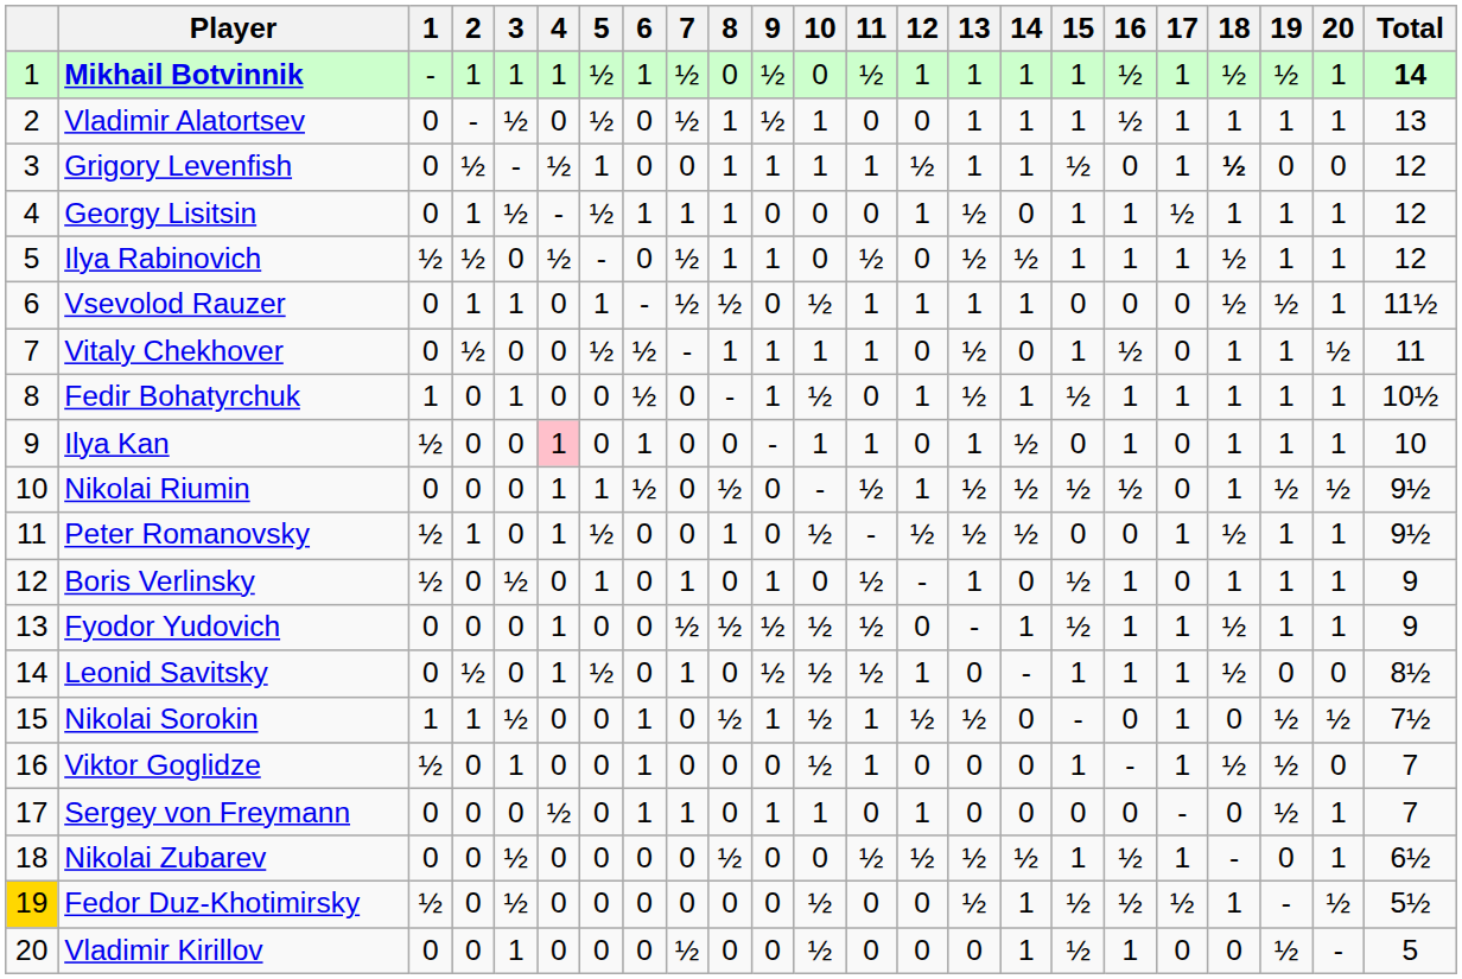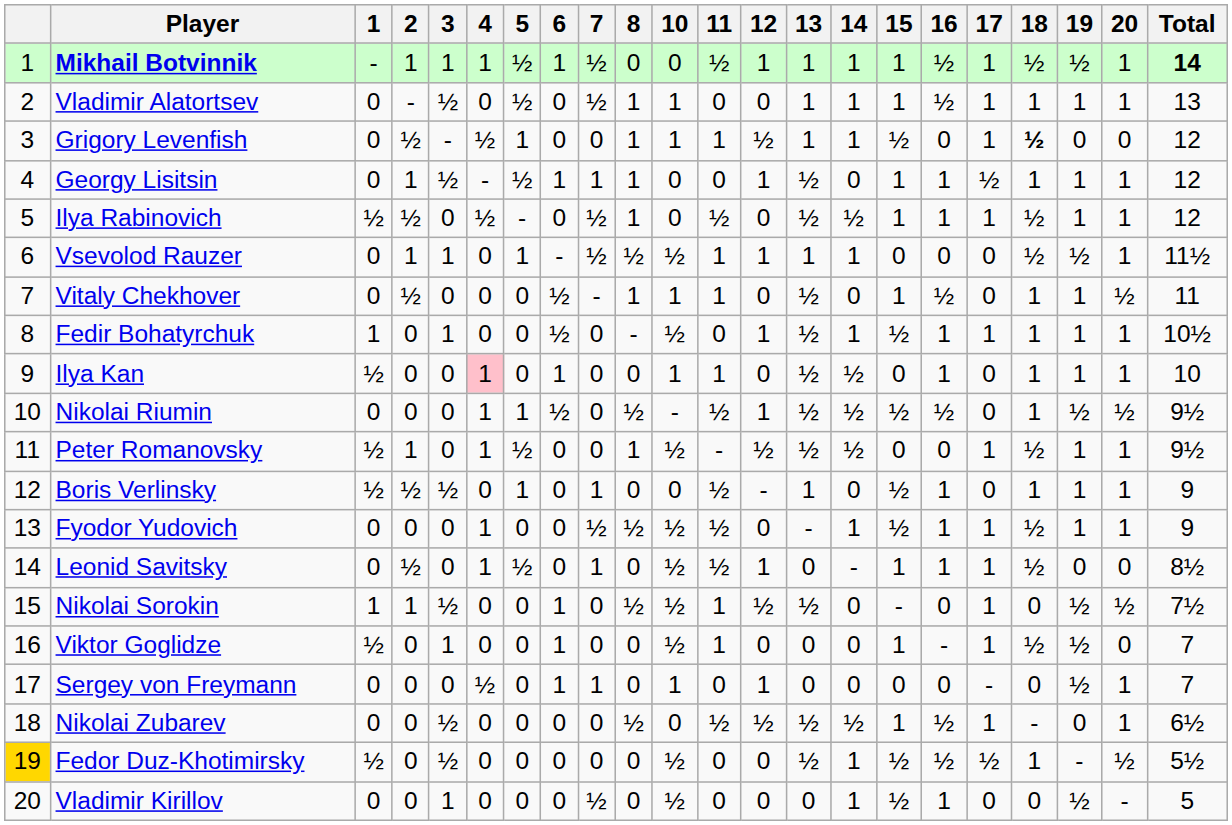 <table class="wikitable" border="1" width="800px">
 <tr>
 <th></th>
 <th>Player</th>
 <th>1</th>
 <th>2</th>
 <th>3</th>
 <th>4</th>
 <th>5</th>
 <th>6</th>
 <th>7</th>
 <th>8</th>
-<th>9</th>
 <th>10</th>
 <th>11</th>
 <th>12</th>
 <th>13</th>
 <th>14</th>
 <th>15</th>
 <th>16</th>
 <th>17</th>
 <th>18</th>
 <th>19</th>
 <th>20</th>
 <th>Total</th>
 </tr>
 <tr align=center style="background:#ccffcc;">
 <td>1</td>
 <td align=left> <strong><a href='#'>Mikhail Botvinnik</a></strong></td>
 <td>-</td>
 <td>1</td>
 <td>1</td>
 <td>1</td>
 <td>½</td>
 <td>1</td>
 <td>½</td>
 <td>0</td>
-<td>½</td>
 <td>0</td>
 <td>½</td>
 <td>1</td>
 <td>1</td>
 <td>1</td>
 <td>1</td>
 <td>½</td>
 <td>1</td>
 <td>½</td>
 <td>½</td>
 <td>1</td>
 <td align=center><strong>14</strong></td>
 </tr>
 <tr align=center>
 <td>2</td>
 <td align=left> <a href='#'>Vladimir Alatortsev</a></td>
 <td>0</td>
 <td>-</td>
 <td>½</td>
 <td>0</td>
 <td>½</td>
 <td>0</td>
 <td>½</td>
 <td>1</td>
-<td>½</td>
 <td>1</td>
 <td>0</td>
 <td>0</td>
 <td>1</td>
 <td>1</td>
 <td>1</td>
 <td>½</td>
 <td>1</td>
 <td>1</td>
 <td>1</td>
 <td>1</td>
 <td align=center>13</td>
 </tr>
 <tr align=center>
 <td>3</td>
 <td align=left> <a href='#'>Grigory Levenfish</a></td>
 <td>0</td>
 <td>½</td>
 <td>-</td>
 <td>½</td>
 <td>1</td>
 <td>0</td>
 <td>0</td>
-<td>1</td>
 <td>1</td>
 <td>1</td>
 <td>1</td>
 <td>½</td>
 <td>1</td>
 <td>1</td>
 <td>½</td>
 <td>0</td>
 <td>1</td>
 <td><strong>½</strong></td>
 <td>0</td>
 <td>0</td>
 <td align=center>12</td>
 </tr>
 <tr align=center>
 <td>4</td>
 <td align=left> <a href='#'>Georgy Lisitsin</a></td>
 <td>0</td>
 <td>1</td>
 <td>½</td>
 <td>-</td>
 <td>½</td>
 <td>1</td>
 <td>1</td>
 <td>1</td>
 <td>0</td>
 <td>0</td>
-<td>0</td>
 <td>1</td>
 <td>½</td>
 <td>0</td>
 <td>1</td>
 <td>1</td>
 <td>½</td>
 <td>1</td>
 <td>1</td>
 <td>1</td>
 <td align=center>12</td>
 </tr>
 <tr align=center>
 <td>5</td>
 <td align=left> <a href='#'>Ilya Rabinovich</a></td>
 <td>½</td>
 <td>½</td>
 <td>0</td>
 <td>½</td>
 <td>-</td>
 <td>0</td>
 <td>½</td>
-<td>1</td>
 <td>1</td>
 <td>0</td>
 <td>½</td>
 <td>0</td>
 <td>½</td>
 <td>½</td>
 <td>1</td>
 <td>1</td>
 <td>1</td>
 <td>½</td>
 <td>1</td>
 <td>1</td>
 <td align=center>12</td>
 </tr>
 <tr align=center>
 <td>6</td>
 <td align=left> <a href='#'>Vsevolod Rauzer</a></td>
 <td>0</td>
 <td>1</td>
 <td>1</td>
 <td>0</td>
 <td>1</td>
 <td>-</td>
 <td>½</td>
 <td>½</td>
-<td>0</td>
 <td>½</td>
 <td>1</td>
 <td>1</td>
 <td>1</td>
 <td>1</td>
 <td>0</td>
 <td>0</td>
 <td>0</td>
 <td>½</td>
 <td>½</td>
 <td>1</td>
 <td align=center>11½</td>
 </tr>
 <tr align=center>
 <td>7</td>
 <td align=left> <a href='#'>Vitaly Chekhover</a></td>
 <td>0</td>
 <td>½</td>
 <td>0</td>
 <td>0</td>
-<td>½</td>
+<td>0</td>
 <td>½</td>
 <td>-</td>
-<td>1</td>
 <td>1</td>
 <td>1</td>
 <td>1</td>
 <td>0</td>
 <td>½</td>
 <td>0</td>
 <td>1</td>
 <td>½</td>
 <td>0</td>
 <td>1</td>
 <td>1</td>
 <td>½</td>
 <td align=center>11</td>
 </tr>
 <tr align=center>
 <td>8</td>
 <td align=left> <a href='#'>Fedir Bohatyrchuk</a></td>
 <td>1</td>
 <td>0</td>
 <td>1</td>
 <td>0</td>
 <td>0</td>
 <td>½</td>
 <td>0</td>
 <td>-</td>
-<td>1</td>
 <td>½</td>
 <td>0</td>
 <td>1</td>
 <td>½</td>
 <td>1</td>
 <td>½</td>
 <td>1</td>
 <td>1</td>
 <td>1</td>
 <td>1</td>
 <td>1</td>
 <td align=center>10½</td>
 </tr>
 <tr align=center>
 <td>9</td>
 <td align=left> <a href='#'>Ilya Kan</a></td>
 <td>½</td>
 <td>0</td>
 <td>0</td>
 <td style="background: pink;">1</td>
 <td>0</td>
 <td>1</td>
 <td>0</td>
 <td>0</td>
-<td>-</td>
 <td>1</td>
 <td>1</td>
 <td>0</td>
-<td>1</td>
+<td>½</td>
 <td>½</td>
 <td>0</td>
 <td>1</td>
 <td>0</td>
 <td>1</td>
 <td>1</td>
 <td>1</td>
 <td align=center>10</td>
 </tr>
 <tr align=center>
 <td>10</td>
 <td align=left> <a href='#'>Nikolai Riumin</a></td>
 <td>0</td>
 <td>0</td>
 <td>0</td>
 <td>1</td>
 <td>1</td>
 <td>½</td>
 <td>0</td>
 <td>½</td>
-<td>0</td>
 <td>-</td>
 <td>½</td>
 <td>1</td>
 <td>½</td>
 <td>½</td>
 <td>½</td>
 <td>½</td>
 <td>0</td>
 <td>1</td>
 <td>½</td>
 <td>½</td>
 <td align=center>9½</td>
 </tr>
 <tr align=center>
 <td>11</td>
 <td align=left> <a href='#'>Peter Romanovsky</a></td>
 <td>½</td>
 <td>1</td>
 <td>0</td>
 <td>1</td>
 <td>½</td>
 <td>0</td>
 <td>0</td>
 <td>1</td>
-<td>0</td>
 <td>½</td>
 <td>-</td>
 <td>½</td>
 <td>½</td>
 <td>½</td>
 <td>0</td>
 <td>0</td>
 <td>1</td>
 <td>½</td>
 <td>1</td>
 <td>1</td>
 <td align=center>9½</td>
 </tr>
 <tr align=center>
 <td>12</td>
 <td align=left> <a href='#'>Boris Verlinsky</a></td>
 <td>½</td>
-<td>0</td>
+<td>½</td>
 <td>½</td>
 <td>0</td>
 <td>1</td>
 <td>0</td>
 <td>1</td>
 <td>0</td>
-<td>1</td>
 <td>0</td>
 <td>½</td>
 <td>-</td>
 <td>1</td>
 <td>0</td>
 <td>½</td>
 <td>1</td>
 <td>0</td>
 <td>1</td>
 <td>1</td>
 <td>1</td>
 <td align=center>9</td>
 </tr>
 <tr align=center>
 <td>13</td>
 <td align=left> <a href='#'>Fyodor Yudovich</a></td>
 <td>0</td>
 <td>0</td>
 <td>0</td>
 <td>1</td>
 <td>0</td>
 <td>0</td>
-<td>½</td>
 <td>½</td>
 <td>½</td>
 <td>½</td>
 <td>½</td>
 <td>0</td>
 <td>-</td>
 <td>1</td>
 <td>½</td>
 <td>1</td>
 <td>1</td>
 <td>½</td>
 <td>1</td>
 <td>1</td>
 <td align=center>9</td>
 </tr>
 <tr align=center>
 <td>14</td>
 <td align=left> <a href='#'>Leonid Savitsky</a></td>
 <td>0</td>
 <td>½</td>
 <td>0</td>
 <td>1</td>
 <td>½</td>
 <td>0</td>
 <td>1</td>
 <td>0</td>
 <td>½</td>
 <td>½</td>
-<td>½</td>
 <td>1</td>
 <td>0</td>
 <td>-</td>
 <td>1</td>
 <td>1</td>
 <td>1</td>
 <td>½</td>
 <td>0</td>
 <td>0</td>
 <td align=center>8½</td>
 </tr>
 <tr align=center>
 <td>15</td>
 <td align=left> <a href='#'>Nikolai Sorokin</a></td>
 <td>1</td>
 <td>1</td>
 <td>½</td>
 <td>0</td>
 <td>0</td>
 <td>1</td>
 <td>0</td>
 <td>½</td>
-<td>1</td>
 <td>½</td>
 <td>1</td>
 <td>½</td>
 <td>½</td>
 <td>0</td>
 <td>-</td>
 <td>0</td>
 <td>1</td>
 <td>0</td>
 <td>½</td>
 <td>½</td>
 <td align=center>7½</td>
 </tr>
 <tr align=center>
 <td>16</td>
 <td align=left> <a href='#'>Viktor Goglidze</a></td>
 <td>½</td>
 <td>0</td>
 <td>1</td>
 <td>0</td>
 <td>0</td>
 <td>1</td>
-<td>0</td>
 <td>0</td>
 <td>0</td>
 <td>½</td>
 <td>1</td>
 <td>0</td>
 <td>0</td>
 <td>0</td>
 <td>1</td>
 <td>-</td>
 <td>1</td>
 <td>½</td>
 <td>½</td>
 <td>0</td>
 <td align=center>7</td>
 </tr>
 <tr align=center>
 <td>17</td>
 <td align=left> <a href='#'>Sergey von Freymann</a></td>
 <td>0</td>
 <td>0</td>
 <td>0</td>
 <td>½</td>
 <td>0</td>
 <td>1</td>
 <td>1</td>
 <td>0</td>
 <td>1</td>
-<td>1</td>
 <td>0</td>
 <td>1</td>
 <td>0</td>
 <td>0</td>
 <td>0</td>
 <td>0</td>
 <td>-</td>
 <td>0</td>
 <td>½</td>
 <td>1</td>
 <td align=center>7</td>
 </tr>
 <tr align=center>
 <td>18</td>
 <td align=left> <a href='#'>Nikolai Zubarev</a></td>
 <td>0</td>
 <td>0</td>
 <td>½</td>
 <td>0</td>
 <td>0</td>
 <td>0</td>
 <td>0</td>
 <td>½</td>
 <td>0</td>
-<td>0</td>
 <td>½</td>
 <td>½</td>
 <td>½</td>
 <td>½</td>
 <td>1</td>
 <td>½</td>
 <td>1</td>
 <td>-</td>
 <td>0</td>
 <td>1</td>
 <td align=center>6½</td>
 </tr>
 <tr align=center>
 <td style="background: gold;">19</td>
 <td align=left> <a href='#'>Fedor Duz-Khotimirsky</a></td>
 <td>½</td>
 <td>0</td>
 <td>½</td>
-<td>0</td>
 <td>0</td>
 <td>0</td>
 <td>0</td>
 <td>0</td>
 <td>0</td>
 <td>½</td>
 <td>0</td>
 <td>0</td>
 <td>½</td>
 <td>1</td>
 <td>½</td>
 <td>½</td>
 <td>½</td>
 <td>1</td>
 <td>-</td>
 <td>½</td>
 <td align=center>5½</td>
 </tr>
 <tr align=center>
 <td>20</td>
 <td align=left> <a href='#'>Vladimir Kirillov</a></td>
 <td>0</td>
 <td>0</td>
 <td>1</td>
 <td>0</td>
 <td>0</td>
 <td>0</td>
 <td>½</td>
 <td>0</td>
-<td>0</td>
 <td>½</td>
 <td>0</td>
 <td>0</td>
 <td>0</td>
 <td>1</td>
 <td>½</td>
 <td>1</td>
 <td>0</td>
 <td>0</td>
 <td>½</td>
 <td>-</td>
 <td align=center>5</td>
 </tr>
 </table>
